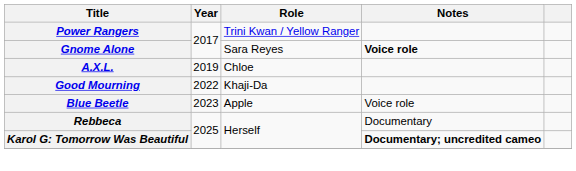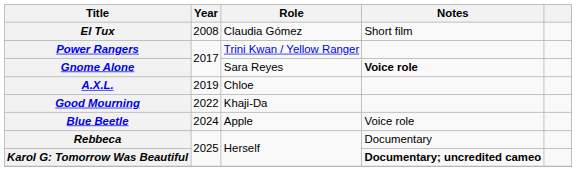 <table class="wikitable plainrowheaders sortable">
 <tr>
 <th>Title</th>
 <th>Year</th>
 <th>Role</th>
 <th>Notes</th>
 <th scope="col" style="width: 2em;" class="unsortable"></th>
+</tr>
+<tr>
+<th scope="row"><em>El Tux</em></th>
+<td>2008</td>
+<td>Claudia Gómez</td>
+<td>Short film</td>
+<td></td>
 </tr>
 <tr>
 <th scope="row"><em><a href='#'>Power Rangers</a></em></th>
 <td rowspan="2">2017</td>
 <td><a href='#'>Trini Kwan / Yellow Ranger</a></td>
 <td></td>
 <td style="text-align:center;"></td>
 </tr>
 <tr>
 <th scope="row"><em><a href='#'>Gnome Alone</a></em></th>
 <td>Sara Reyes</td>
 <td><strong>Voice role</strong></td>
 <td style="text-align:center;"></td>
 </tr>
 <tr>
 <th scope="row"><em><a href='#'>A.X.L.</a></em></th>
 <td>2019</td>
 <td>Chloe</td>
 <td></td>
 <td style="text-align:center;"></td>
 </tr>
 <tr>
 <th scope="row"><em><a href='#'>Good Mourning</a></em></th>
 <td>2022</td>
 <td>Khaji-Da</td>
 <td></td>
 <td style="text-align:center;"></td>
 </tr>
 <tr>
 <th scope="row"><em><a href='#'>Blue Beetle</a></em></th>
-<td>2023</td>
+<td>2024</td>
 <td>Apple</td>
 <td>Voice role</td>
 <td style="text-align:center;"></td>
 </tr>
 <tr>
 <th scope="row"><em>Rebbeca</em></th>
 <td rowspan="2">2025</td>
 <td rowspan="2">Herself</td>
 <td>Documentary</td>
 <td style="text-align:center;"></td>
 </tr>
 <tr>
 <th scope="row"><em>Karol G: Tomorrow Was Beautiful</em></th>
 <td><strong>Documentary; uncredited cameo</strong></td>
 <td></td>
 </tr>
 <tr>
 </tr>
 </table>
